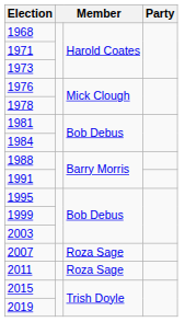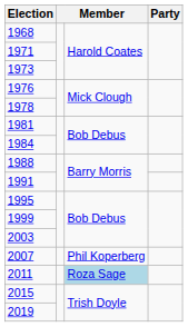 <table class="wikitable">
 <tr>
 <th>Election</th>
 <th colspan="2">Member</th>
 <th>Party</th>
 </tr>
 <tr>
 <td><a href='#'>1968</a></td>
 <td rowspan="3" > </td>
 <td rowspan="3"><a href='#'>Harold Coates</a></td>
 <td rowspan="3"></td>
 </tr>
 <tr>
 <td><a href='#'>1971</a></td>
 </tr>
 <tr>
 <td><a href='#'>1973</a></td>
 </tr>
 <tr>
 <td><a href='#'>1976</a></td>
 <td rowspan="2" > </td>
 <td rowspan="2"><a href='#'>Mick Clough</a></td>
 <td rowspan="2"></td>
 </tr>
 <tr>
 <td><a href='#'>1978</a></td>
 </tr>
 <tr>
 <td><a href='#'>1981</a></td>
 <td rowspan="2" > </td>
 <td rowspan="2"><a href='#'>Bob Debus</a></td>
 <td rowspan="2"></td>
 </tr>
 <tr>
 <td><a href='#'>1984</a></td>
 </tr>
 <tr>
 <td><a href='#'>1988</a></td>
 <td rowspan="2" > </td>
 <td rowspan="2"><a href='#'>Barry Morris</a></td>
 <td></td>
 </tr>
 <tr>
 <td><a href='#'>1991</a></td>
 <td></td>
 </tr>
 <tr>
 <td><a href='#'>1995</a></td>
 <td rowspan="3" > </td>
 <td rowspan="3"><a href='#'>Bob Debus</a></td>
 <td rowspan="3"></td>
 </tr>
 <tr>
 <td><a href='#'>1999</a></td>
 </tr>
 <tr>
 <td><a href='#'>2003</a></td>
 </tr>
 <tr>
 <td><a href='#'>2007</a></td>
 <td> </td>
-<td><a href='#'>Roza Sage</a></td>
+<td><a href='#'>Phil Koperberg</a></td>
 <td></td>
 </tr>
 <tr>
 <td><a href='#'>2011</a></td>
 <td> </td>
-<td><a href='#'>Roza Sage</a></td>
+<td style="background: lightblue;"><a href='#'>Roza Sage</a></td>
 <td></td>
 </tr>
 <tr>
 <td><a href='#'>2015</a></td>
 <td rowspan="2" > </td>
 <td rowspan="2"><a href='#'>Trish Doyle</a></td>
 <td rowspan="2"></td>
 </tr>
 <tr>
 <td><a href='#'>2019</a></td>
 </tr>
 </table>
